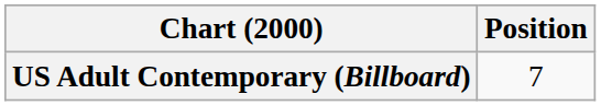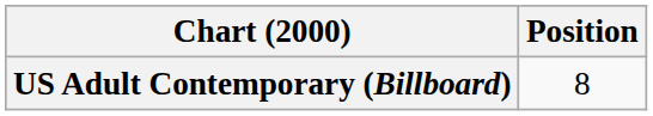 <table class="wikitable plainrowheaders" style="text-align:center">
 <tr>
 <th>Chart (2000)</th>
 <th>Position</th>
 </tr>
 <tr>
 <th scope="row">US Adult Contemporary (<em>Billboard</em>)</th>
-<td>7</td>
+<td>8</td>
 </tr>
 </table>
